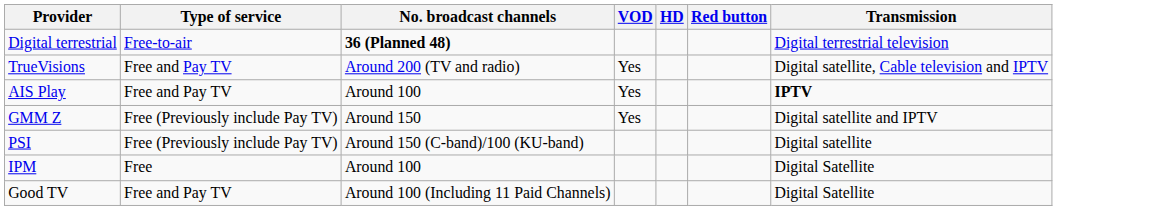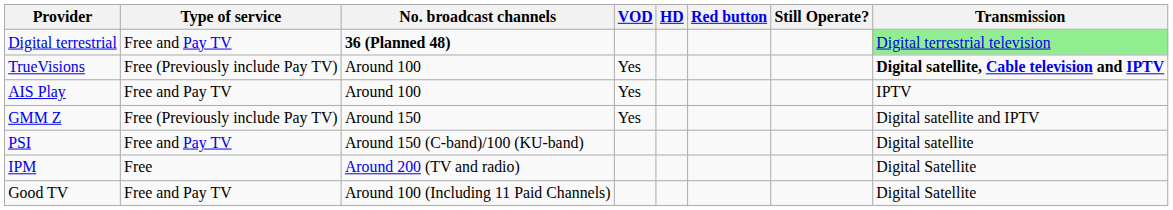 <table class="wikitable sortable">
 <tr>
 <th>Provider</th>
 <th>Type of service</th>
 <th>No. broadcast channels</th>
 <th><a href='#'>VOD</a></th>
 <th><a href='#'>HD</a></th>
 <th><a href='#'>Red button</a></th>
+<th>Still Operate?</th>
 <th align="left">Transmission</th>
 </tr>
 <tr>
 <td><a href='#'>Digital terrestrial</a></td>
-<td><a href='#'>Free-to-air</a></td>
+<td>Free and <a href='#'>Pay TV</a></td>
 <td><strong>36 (Planned 48)</strong></td>
 <td></td>
 <td></td>
 <td></td>
-<td align="left"><a href='#'>Digital terrestrial television</a></td>
+<td></td>
+<td align="left" style="background: lightgreen;"><a href='#'>Digital terrestrial television</a></td>
 </tr>
 <tr>
 <td><a href='#'>TrueVisions</a></td>
-<td>Free and <a href='#'>Pay TV</a></td>
-<td><a href='#'>Around 200</a> (TV and radio)</td>
+<td>Free (Previously include Pay TV)</td>
+<td>Around 100</td>
 <td>Yes</td>
 <td></td>
 <td></td>
-<td align="left">Digital satellite, <a href='#'>Cable television</a> and <a href='#'>IPTV</a></td>
+<td></td>
+<td align="left"><strong>Digital satellite, <a href='#'>Cable television</a> and <a href='#'>IPTV</a></strong></td>
 </tr>
 <tr>
 <td><a href='#'>AIS Play</a></td>
 <td>Free and Pay TV</td>
 <td>Around 100</td>
 <td>Yes</td>
 <td></td>
 <td></td>
-<td align="left"><strong>IPTV</strong></td>
+<td></td>
+<td align="left">IPTV</td>
 </tr>
 <tr>
 <td><a href='#'>GMM Z</a></td>
 <td>Free (Previously include Pay TV)</td>
 <td>Around 150</td>
 <td>Yes</td>
 <td></td>
 <td></td>
+<td></td>
 <td align="left">Digital satellite and IPTV</td>
 </tr>
 <tr>
 <td><a href='#'>PSI</a></td>
-<td>Free (Previously include Pay TV)</td>
+<td>Free and <a href='#'>Pay TV</a></td>
 <td>Around 150 (C-band)/100 (KU-band)</td>
+<td></td>
 <td></td>
 <td></td>
 <td></td>
 <td align="left">Digital satellite</td>
 </tr>
 <tr>
 <td><a href='#'>IPM</a></td>
 <td>Free</td>
-<td>Around 100</td>
+<td><a href='#'>Around 200</a> (TV and radio)</td>
+<td></td>
 <td></td>
 <td></td>
 <td></td>
 <td>Digital Satellite</td>
 </tr>
 <tr>
 <td>Good TV</td>
 <td>Free and Pay TV</td>
 <td>Around 100 (Including 11 Paid Channels)</td>
 <td></td>
 <td></td>
 <td></td>
+<td></td>
 <td>Digital Satellite</td>
 </tr>
 </table>
